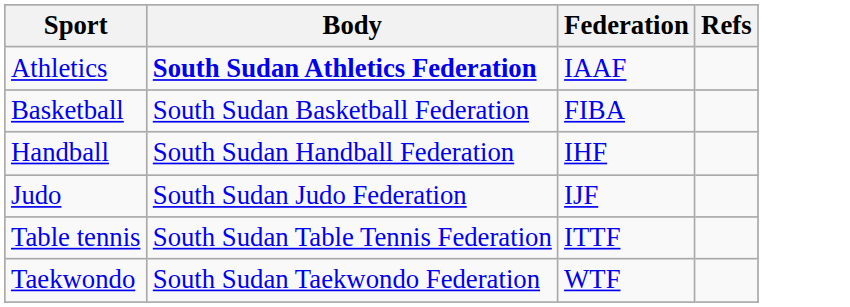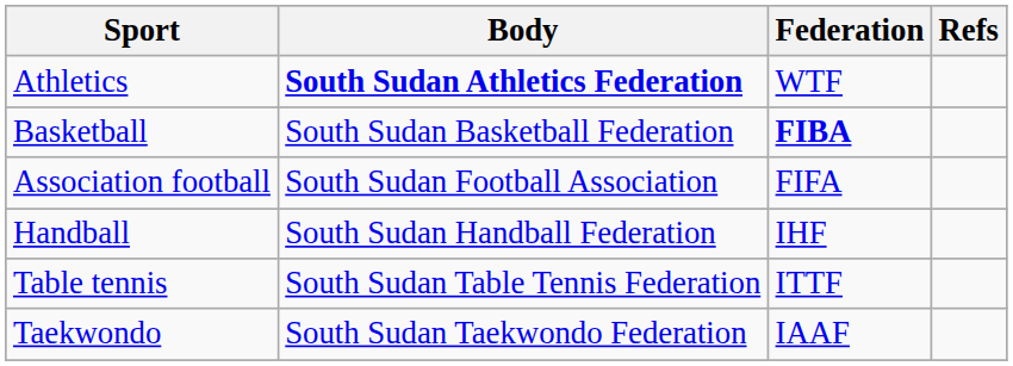 <table class="wikitable">
 <tr>
 <th>Sport</th>
 <th>Body</th>
 <th>Federation</th>
 <th>Refs</th>
 </tr>
 <tr>
 <td><a href='#'>Athletics</a></td>
 <td><strong><a href='#'>South Sudan Athletics Federation</a></strong></td>
-<td><a href='#'>IAAF</a></td>
+<td><a href='#'>WTF</a></td>
 <td></td>
 </tr>
 <tr>
 <td><a href='#'>Basketball</a></td>
 <td><a href='#'>South Sudan Basketball Federation</a></td>
-<td><a href='#'>FIBA</a></td>
+<td><strong><a href='#'>FIBA</a></strong></td>
+<td></td>
+</tr>
+<tr>
+<td><a href='#'>Association football</a></td>
+<td><a href='#'>South Sudan Football Association</a></td>
+<td><a href='#'>FIFA</a></td>
 <td></td>
 </tr>
 <tr>
 <td><a href='#'>Handball</a></td>
 <td><a href='#'>South Sudan Handball Federation</a></td>
 <td><a href='#'>IHF</a></td>
-<td></td>
-</tr>
-<tr>
-<td><a href='#'>Judo</a></td>
-<td><a href='#'>South Sudan Judo Federation</a></td>
-<td><a href='#'>IJF</a></td>
 <td></td>
 </tr>
 <tr>
 <td><a href='#'>Table tennis</a></td>
 <td><a href='#'>South Sudan Table Tennis Federation</a></td>
 <td><a href='#'>ITTF</a></td>
 <td></td>
 </tr>
 <tr>
 <td><a href='#'>Taekwondo</a></td>
 <td><a href='#'>South Sudan Taekwondo Federation</a></td>
-<td><a href='#'>WTF</a></td>
+<td><a href='#'>IAAF</a></td>
 <td></td>
 </tr>
 </table>
